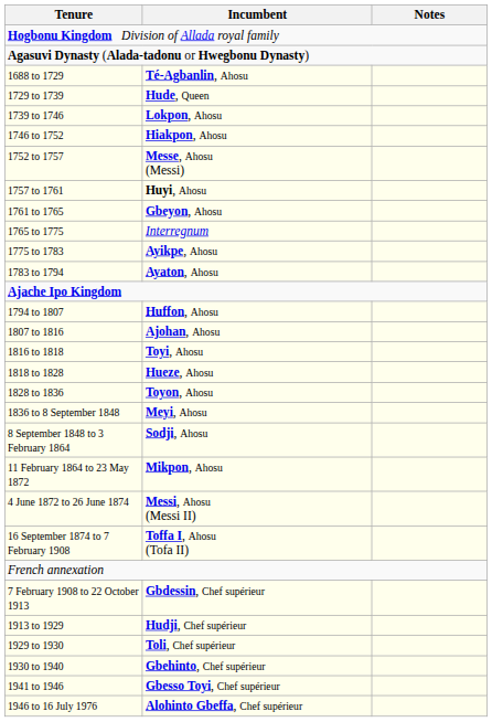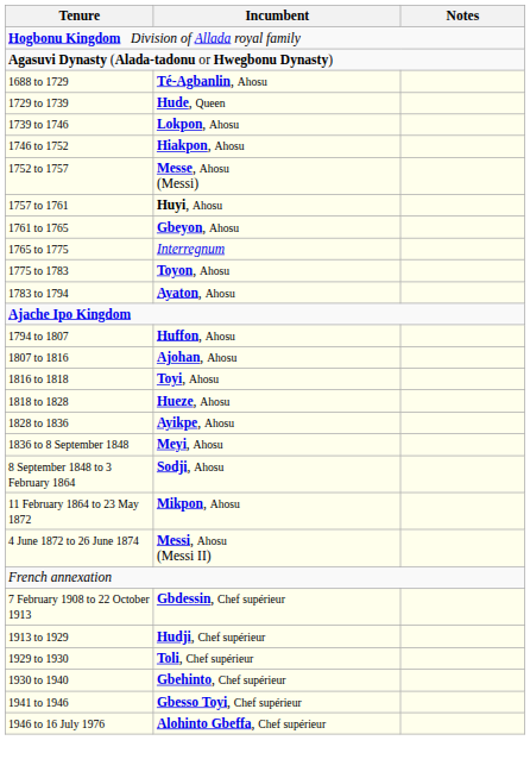 <table class="wikitable">
 <tr align=left>
 <th width="18%">Tenure</th>
 <th width="30%">Incumbent</th>
 <th width="15%">Notes</th>
 </tr>
 <tr valign=top>
 <td colspan="3"><strong><a href='#'>Hogbonu Kingdom</a></strong>   <em>Division of <a href='#'>Allada</a> royal family</em></td>
 </tr>
 <tr valign=top>
 <td colspan="3"><strong>Agasuvi Dynasty</strong> (<strong>Alada-tadonu</strong> or <strong>Hwegbonu Dynasty</strong>)</td>
 </tr>
 <tr valign=top bgcolor="#ffffec">
 <td><small>1688 to 1729</small></td>
 <td><strong><a href='#'>Té-Agbanlin</a></strong>, <small>Ahosu</small></td>
 <td></td>
 </tr>
 <tr valign=top bgcolor="#ffffec">
 <td><small>1729 to 1739</small></td>
 <td><strong><a href='#'>Hude</a></strong>, <small>Queen</small></td>
 <td></td>
 </tr>
 <tr valign=top bgcolor="#ffffec">
 <td><small>1739 to 1746</small></td>
 <td><strong><a href='#'>Lokpon</a></strong>, <small>Ahosu</small></td>
 <td></td>
 </tr>
 <tr valign=top bgcolor="#ffffec">
 <td><small>1746 to 1752</small></td>
 <td><strong><a href='#'>Hiakpon</a></strong>, <small>Ahosu</small></td>
 <td></td>
 </tr>
 <tr valign=top bgcolor="#ffffec">
 <td><small>1752 to 1757</small></td>
 <td><strong><a href='#'>Messe</a></strong>, <small>Ahosu</small><br>(Messi)</td>
 <td></td>
 </tr>
 <tr valign=top bgcolor="#ffffec">
 <td><small>1757 to 1761</small></td>
 <td><strong>Huyi</strong>, <small>Ahosu</small></td>
 <td></td>
 </tr>
 <tr valign=top bgcolor="#ffffec">
 <td><small>1761 to 1765</small></td>
 <td><strong><a href='#'>Gbeyon</a></strong>, <small>Ahosu</small></td>
 <td></td>
 </tr>
 <tr valign=top bgcolor="#ffffec">
 <td><small>1765 to 1775</small></td>
 <td><em><a href='#'>Interregnum</a></em></td>
 <td></td>
 </tr>
 <tr valign=top bgcolor="#ffffec">
 <td><small>1775 to 1783</small></td>
-<td><strong><a href='#'>Ayikpe</a></strong>, <small>Ahosu</small></td>
+<td><strong><a href='#'>Toyon</a></strong>, <small>Ahosu</small></td>
 <td></td>
 </tr>
 <tr valign=top bgcolor="#ffffec">
 <td><small>1783 to 1794</small></td>
 <td><strong><a href='#'>Ayaton</a></strong>, <small>Ahosu</small></td>
 <td></td>
 </tr>
 <tr valign=top>
 <td colspan="3"><strong><a href='#'>Ajache Ipo Kingdom</a></strong></td>
 </tr>
 <tr valign=top bgcolor="#ffffec">
 <td><small>1794 to 1807</small></td>
 <td><strong><a href='#'>Huffon</a></strong>, <small>Ahosu</small></td>
 <td></td>
 </tr>
 <tr valign=top bgcolor="#ffffec">
 <td><small>1807 to 1816</small></td>
 <td><strong><a href='#'>Ajohan</a></strong>, <small>Ahosu</small></td>
 <td></td>
 </tr>
 <tr valign=top bgcolor="#ffffec">
 <td><small>1816 to 1818</small></td>
 <td><strong><a href='#'>Toyi</a></strong>, <small>Ahosu</small></td>
 <td></td>
 </tr>
 <tr valign=top bgcolor="#ffffec">
 <td><small>1818 to 1828</small></td>
 <td><strong><a href='#'>Hueze</a></strong>, <small>Ahosu</small></td>
 <td></td>
 </tr>
 <tr valign=top bgcolor="#ffffec">
 <td><small>1828 to 1836</small></td>
-<td><strong><a href='#'>Toyon</a></strong>, <small>Ahosu</small></td>
+<td><strong><a href='#'>Ayikpe</a></strong>, <small>Ahosu</small></td>
 <td></td>
 </tr>
 <tr valign=top bgcolor="#ffffec">
 <td><small>1836 to 8 September 1848</small></td>
 <td><strong><a href='#'>Meyi</a></strong>, <small>Ahosu</small></td>
 <td></td>
 </tr>
 <tr valign=top bgcolor="#ffffec">
 <td><small>8 September 1848 to 3 February 1864</small></td>
 <td><strong><a href='#'>Sodji</a></strong>, <small>Ahosu</small></td>
 <td></td>
 </tr>
 <tr valign=top bgcolor="#ffffec">
 <td><small>11 February 1864 to 23 May 1872</small></td>
 <td><strong><a href='#'>Mikpon</a></strong>, <small>Ahosu</small></td>
 <td></td>
 </tr>
 <tr valign=top bgcolor="#ffffec">
 <td><small>4 June 1872 to 26 June 1874</small></td>
 <td><strong><a href='#'>Messi</a></strong>, <small>Ahosu</small><br>(Messi II)</td>
-<td></td>
-</tr>
-<tr valign=top bgcolor="#ffffec">
-<td><small>16 September 1874 to 7 February 1908</small></td>
-<td><strong><a href='#'>Toffa I</a></strong>, <small>Ahosu</small><br>(Tofa II)</td>
 <td></td>
 </tr>
 <tr valign=top>
 <td colspan="3"><em>French annexation</em></td>
 </tr>
 <tr valign=top bgcolor="#ffffec">
 <td><small>7 February 1908 to 22 October 1913</small></td>
 <td><strong><a href='#'>Gbdessin</a></strong>, <small> Chef supérieur</small></td>
 <td></td>
 </tr>
 <tr valign=top bgcolor="#ffffec">
 <td><small>1913 to 1929</small></td>
 <td><strong><a href='#'>Hudji</a></strong>, <small> Chef supérieur</small></td>
 <td></td>
 </tr>
 <tr valign=top bgcolor="#ffffec">
 <td><small>1929 to 1930</small></td>
 <td><strong><a href='#'>Toli</a></strong>, <small> Chef supérieur</small></td>
 <td></td>
 </tr>
 <tr valign=top bgcolor="#ffffec">
 <td><small>1930 to 1940</small></td>
 <td><strong><a href='#'>Gbehinto</a></strong>, <small> Chef supérieur</small></td>
 <td></td>
 </tr>
 <tr valign=top bgcolor="#ffffec">
 <td><small>1941 to 1946</small></td>
 <td><strong><a href='#'>Gbesso Toyi</a></strong>, <small> Chef supérieur</small></td>
 <td></td>
 </tr>
 <tr valign=top bgcolor="#ffffec">
 <td><small>1946 to 16 July 1976</small></td>
 <td><strong><a href='#'>Alohinto Gbeffa</a></strong>, <small>Chef supérieur</small></td>
 <td></td>
 </tr>
 </table>
